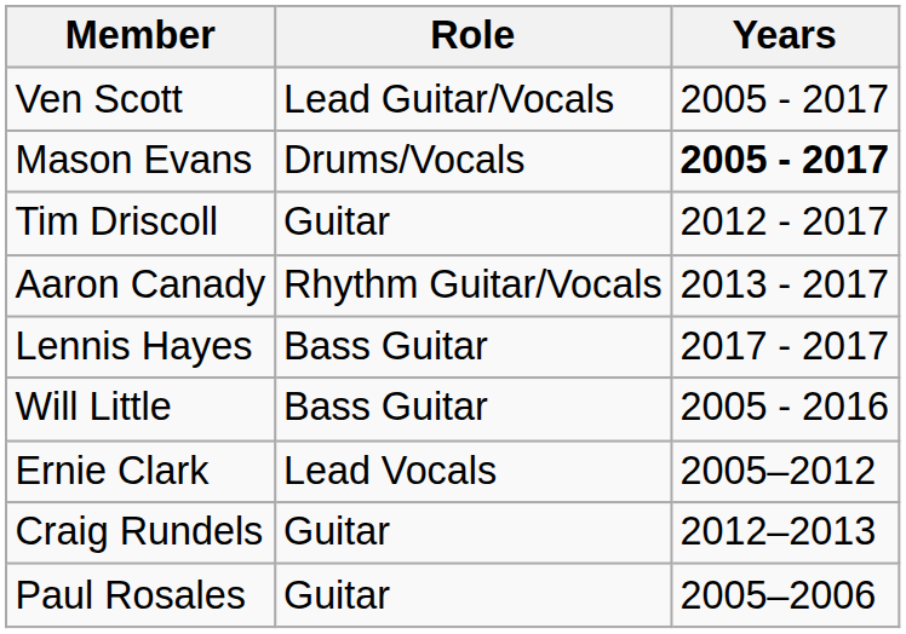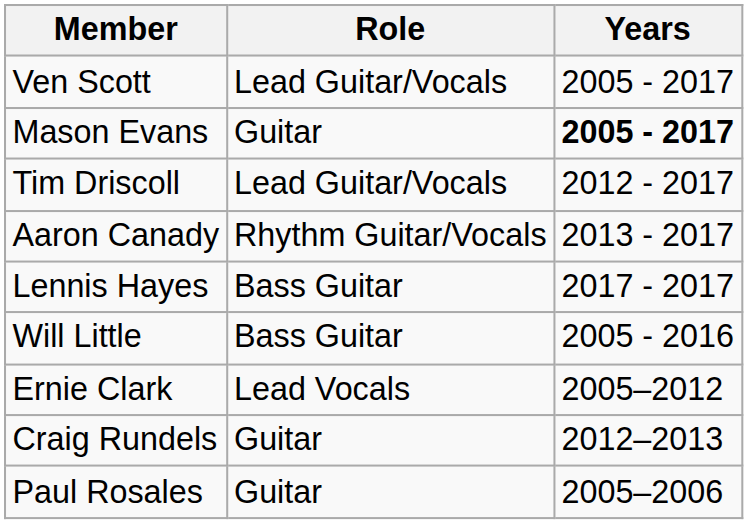 <table class="wikitable">
 <tr>
 <th>Member</th>
 <th>Role</th>
 <th>Years</th>
 </tr>
 <tr>
 <td>Ven Scott</td>
 <td>Lead Guitar/Vocals</td>
 <td>2005 - 2017</td>
 </tr>
 <tr>
 <td>Mason Evans </td>
-<td>Drums/Vocals</td>
+<td>Guitar</td>
 <td><strong>2005 - 2017</strong></td>
 </tr>
 <tr>
 <td>Tim Driscoll</td>
-<td>Guitar</td>
+<td>Lead Guitar/Vocals</td>
 <td>2012 - 2017</td>
 </tr>
 <tr>
 <td>Aaron Canady</td>
 <td>Rhythm Guitar/Vocals</td>
 <td>2013 - 2017</td>
 </tr>
 <tr>
 <td>Lennis Hayes</td>
 <td>Bass Guitar</td>
 <td>2017 - 2017</td>
 </tr>
 <tr>
 <td>Will Little</td>
 <td>Bass Guitar</td>
 <td>2005 - 2016</td>
 </tr>
 <tr>
 <td>Ernie Clark</td>
 <td>Lead Vocals</td>
 <td>2005–2012</td>
 </tr>
 <tr>
 <td>Craig Rundels</td>
 <td>Guitar</td>
 <td>2012–2013</td>
 </tr>
 <tr>
 <td>Paul Rosales</td>
 <td>Guitar</td>
 <td>2005–2006</td>
 </tr>
 </table>
